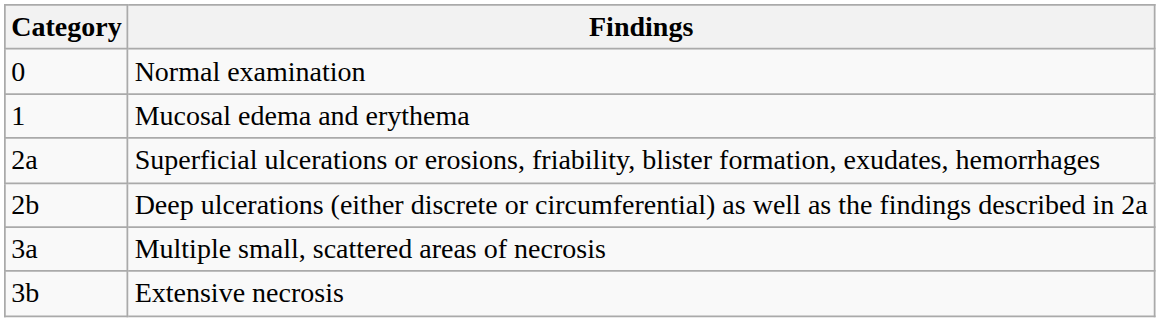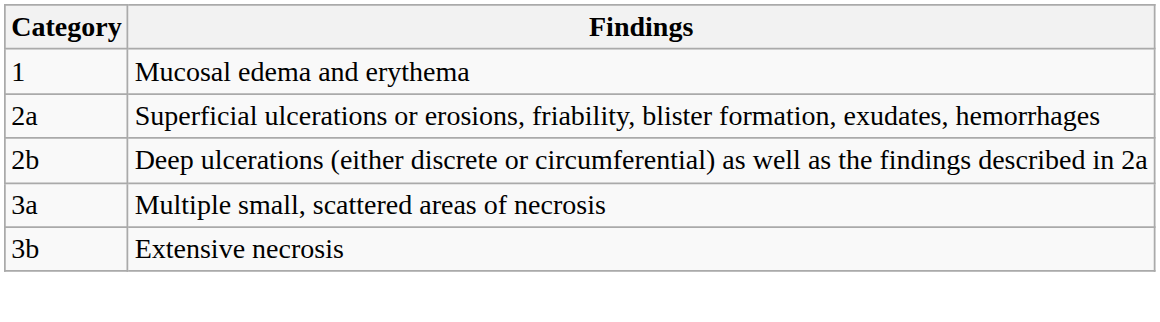 <table class="wikitable">
 <tr>
 <th>Category</th>
 <th>Findings</th>
-</tr>
-<tr>
-<td>0</td>
-<td>Normal examination</td>
 </tr>
 <tr>
 <td>1</td>
 <td>Mucosal edema and erythema</td>
 </tr>
 <tr>
 <td>2a</td>
 <td>Superficial ulcerations or erosions, friability, blister formation, exudates, hemorrhages</td>
 </tr>
 <tr>
 <td>2b</td>
 <td>Deep ulcerations (either discrete or circumferential) as well as the findings described in 2a</td>
 </tr>
 <tr>
 <td>3a</td>
 <td>Multiple small, scattered areas of necrosis</td>
 </tr>
 <tr>
 <td>3b</td>
 <td>Extensive necrosis</td>
 </tr>
 </table>
